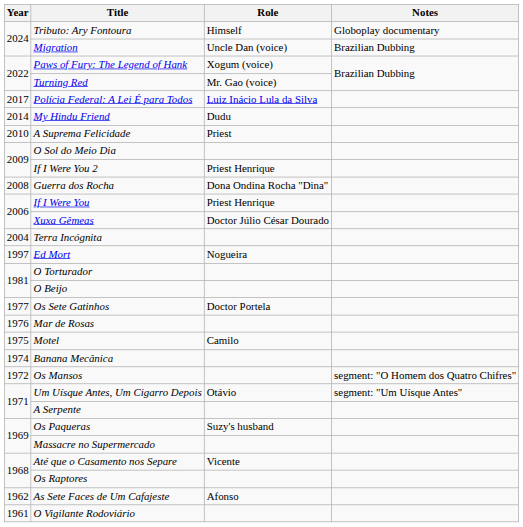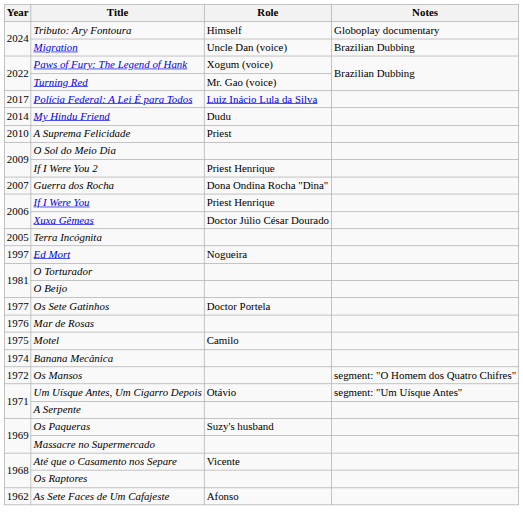 <table class="wikitable">
 <tr>
 <th>Year</th>
 <th>Title</th>
 <th>Role</th>
 <th>Notes</th>
 </tr>
 <tr>
 <td rowspan="2">2024</td>
 <td><em>Tributo: Ary Fontoura</em></td>
 <td>Himself</td>
 <td>Globoplay documentary</td>
 </tr>
 <tr>
 <td><em><a href='#'>Migration</a></em></td>
 <td>Uncle Dan (voice)</td>
 <td>Brazilian Dubbing</td>
 </tr>
 <tr>
 <td rowspan="2">2022</td>
 <td><em><a href='#'>Paws of Fury: The Legend of Hank</a></em></td>
 <td>Xogum (voice)</td>
 <td rowspan="2">Brazilian Dubbing</td>
 </tr>
 <tr>
 <td><em><a href='#'>Turning Red</a></em></td>
 <td>Mr. Gao (voice)</td>
 </tr>
 <tr>
 <td>2017</td>
 <td><em><a href='#'>Polícia Federal: A Lei É para Todos</a></em></td>
 <td><a href='#'>Luiz Inácio Lula da Silva</a></td>
 <td></td>
 </tr>
 <tr>
 <td>2014</td>
 <td><em><a href='#'>My Hindu Friend</a></em></td>
 <td>Dudu</td>
 <td></td>
 </tr>
 <tr>
 <td>2010</td>
 <td><em>A Suprema Felicidade</em></td>
 <td>Priest</td>
 <td></td>
 </tr>
 <tr>
 <td rowspan="2">2009</td>
 <td><em>O Sol do Meio Dia</em></td>
 <td></td>
 <td></td>
 </tr>
 <tr>
 <td><em>If I Were You 2</em></td>
 <td>Priest  Henrique</td>
 <td></td>
 </tr>
 <tr>
-<td>2008</td>
+<td>2007</td>
 <td><em>Guerra dos Rocha</em></td>
 <td>Dona Ondina Rocha "Dina"</td>
 <td></td>
 </tr>
 <tr>
 <td rowspan="2">2006</td>
 <td><em><a href='#'>If I Were You</a></em></td>
 <td>Priest Henrique</td>
 <td></td>
 </tr>
 <tr>
 <td><em><a href='#'>Xuxa Gêmeas</a></em></td>
 <td>Doctor Júlio César Dourado</td>
 <td></td>
 </tr>
 <tr>
-<td>2004</td>
+<td>2005</td>
 <td><em>Terra Incógnita</em></td>
 <td></td>
 <td></td>
 </tr>
 <tr>
 <td>1997</td>
 <td><em><a href='#'>Ed Mort</a></em></td>
 <td>Nogueira</td>
 <td></td>
 </tr>
 <tr>
 <td rowspan="2">1981</td>
 <td><em>O Torturador</em></td>
 <td></td>
 <td></td>
 </tr>
 <tr>
 <td><em>O Beijo</em></td>
 <td></td>
 <td></td>
 </tr>
 <tr>
 <td>1977</td>
 <td><em>Os Sete Gatinhos</em></td>
 <td>Doctor Portela</td>
 <td></td>
 </tr>
 <tr>
 <td>1976</td>
 <td><em>Mar de Rosas</em></td>
 <td></td>
 <td></td>
 </tr>
 <tr>
 <td>1975</td>
 <td><em>Motel</em></td>
 <td>Camilo</td>
 <td></td>
 </tr>
 <tr>
 <td>1974</td>
 <td><em>Banana Mecânica</em></td>
 <td></td>
 <td></td>
 </tr>
 <tr>
 <td>1972</td>
 <td><em>Os Mansos</em></td>
 <td></td>
 <td>segment: "O Homem dos Quatro Chifres"</td>
 </tr>
 <tr>
 <td rowspan="2">1971</td>
 <td><em>Um Uísque Antes, Um Cigarro Depois</em></td>
 <td>Otávio</td>
 <td>segment: "Um Uísque Antes"</td>
 </tr>
 <tr>
 <td><em>A Serpente</em></td>
 <td></td>
 <td></td>
 </tr>
 <tr>
 <td rowspan="2">1969</td>
 <td><em>Os Paqueras</em></td>
 <td>Suzy's husband</td>
 <td></td>
 </tr>
 <tr>
 <td><em>Massacre no Supermercado</em></td>
 <td></td>
 <td></td>
 </tr>
 <tr>
 <td rowspan="2">1968</td>
 <td><em>Até que o Casamento nos Separe</em></td>
 <td>Vicente</td>
 <td></td>
 </tr>
 <tr>
 <td><em>Os Raptores</em></td>
 <td></td>
 <td></td>
 </tr>
 <tr>
 <td>1962</td>
 <td><em>As Sete Faces de Um Cafajeste</em></td>
 <td>Afonso</td>
 <td></td>
 </tr>
-<tr>
-<td>1961</td>
-<td><em>O Vigilante Rodoviário</em></td>
-<td></td>
-<td></td>
-</tr>
 </table>
